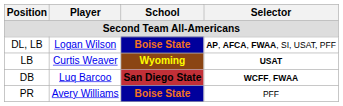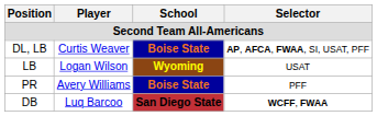 <table class="wikitable">
 <tr>
 <th>Position</th>
 <th>Player</th>
 <th>School</th>
 <th>Selector</th>
 </tr>
 <tr>
 <td colspan="4" style="text-align:center; background:#ddd;"><strong>Second Team All-Americans</strong></td>
 </tr>
 <tr style="text-align:center;">
 <td style="background:white">DL, LB</td>
-<td style="background:white"><a href='#'>Logan Wilson</a></td>
+<td style="background:white"><a href='#'>Curtis Weaver</a></td>
 <th style="background:#00009C; color:#f47321;">Boise State</th>
 <td style="background:white"><small><strong>AP</strong>, <strong>AFCA</strong>, <strong>FWAA</strong>, SI, USAT, PFF</small></td>
 </tr>
 <tr style="text-align:center;">
 <td style="background:white">LB</td>
-<td style="background:white"><a href='#'>Curtis Weaver</a></td>
+<td style="background:white"><a href='#'>Logan Wilson</a></td>
 <th style="background:#8B4513; color:#FFFF00;">Wyoming</th>
-<td style="background:white"><strong><small>USAT</small></strong></td>
+<td style="background:white"><small>USAT</small></td>
+</tr>
+<tr style="text-align:center;">
+<td style="background:white">PR</td>
+<td style="background:white"><a href='#'>Avery Williams</a></td>
+<th style="background:#00009C; color:#f47321;">Boise State</th>
+<td style="background:white"><small>PFF</small></td>
 </tr>
 <tr style="text-align:center;">
 <td style="background:white">DB</td>
 <td style="background:white"><a href='#'>Luq Barcoo</a></td>
 <th style="background:#C23038; color:#000000;">San Diego State</th>
 <td style="background:white"><small><strong>WCFF</strong>, <strong>FWAA</strong></small></td>
 </tr>
-<tr style="text-align:center;">
-<td style="background:white">PR</td>
-<td style="background:white"><a href='#'>Avery Williams</a></td>
-<th style="background:#00009C; color:#f47321;">Boise State</th>
-<td style="background:white"><small>PFF</small></td>
-</tr>
 </table>
